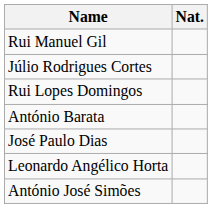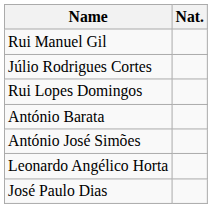 <table class="wikitable">
 <tr>
 <th>Name</th>
 <th>Nat.</th>
 </tr>
 <tr>
 <td>Rui Manuel Gil</td>
 <td></td>
 </tr>
 <tr>
 <td>Júlio Rodrigues Cortes</td>
 <td></td>
 </tr>
 <tr>
 <td>Rui Lopes Domingos</td>
 <td></td>
 </tr>
 <tr>
 <td>António Barata</td>
 <td></td>
 </tr>
 <tr>
-<td>José Paulo Dias</td>
+<td>António José Simões</td>
 <td></td>
 </tr>
 <tr>
 <td>Leonardo Angélico Horta</td>
 <td></td>
 </tr>
 <tr>
-<td>António José Simões</td>
+<td>José Paulo Dias</td>
 <td></td>
 </tr>
 </table>
